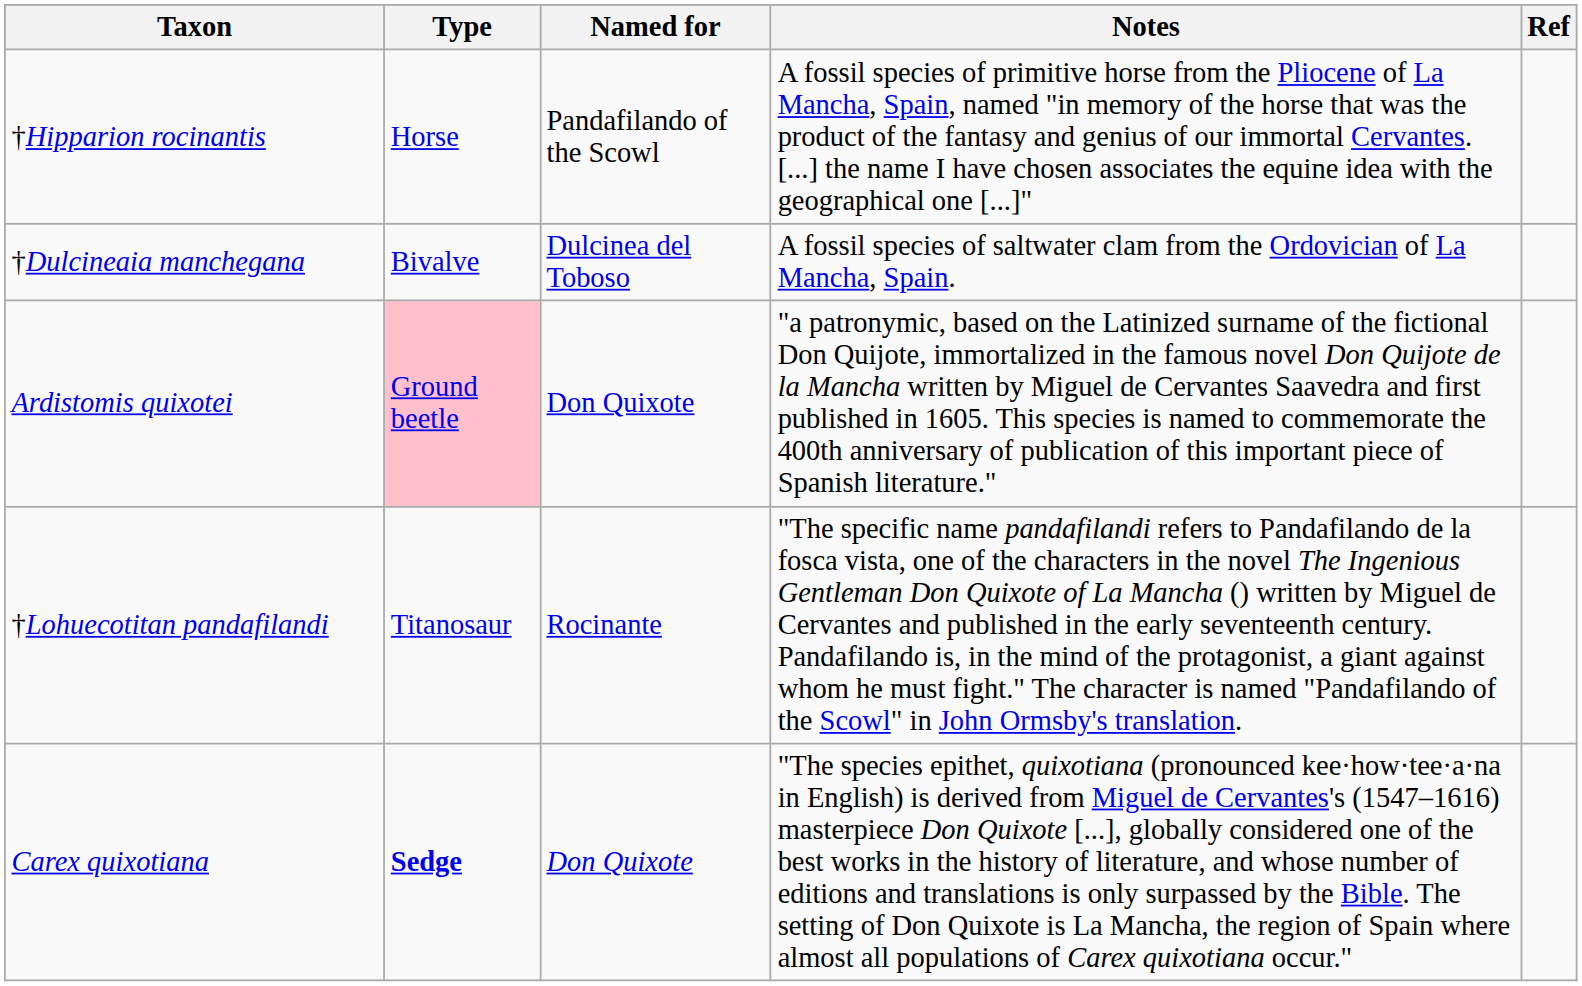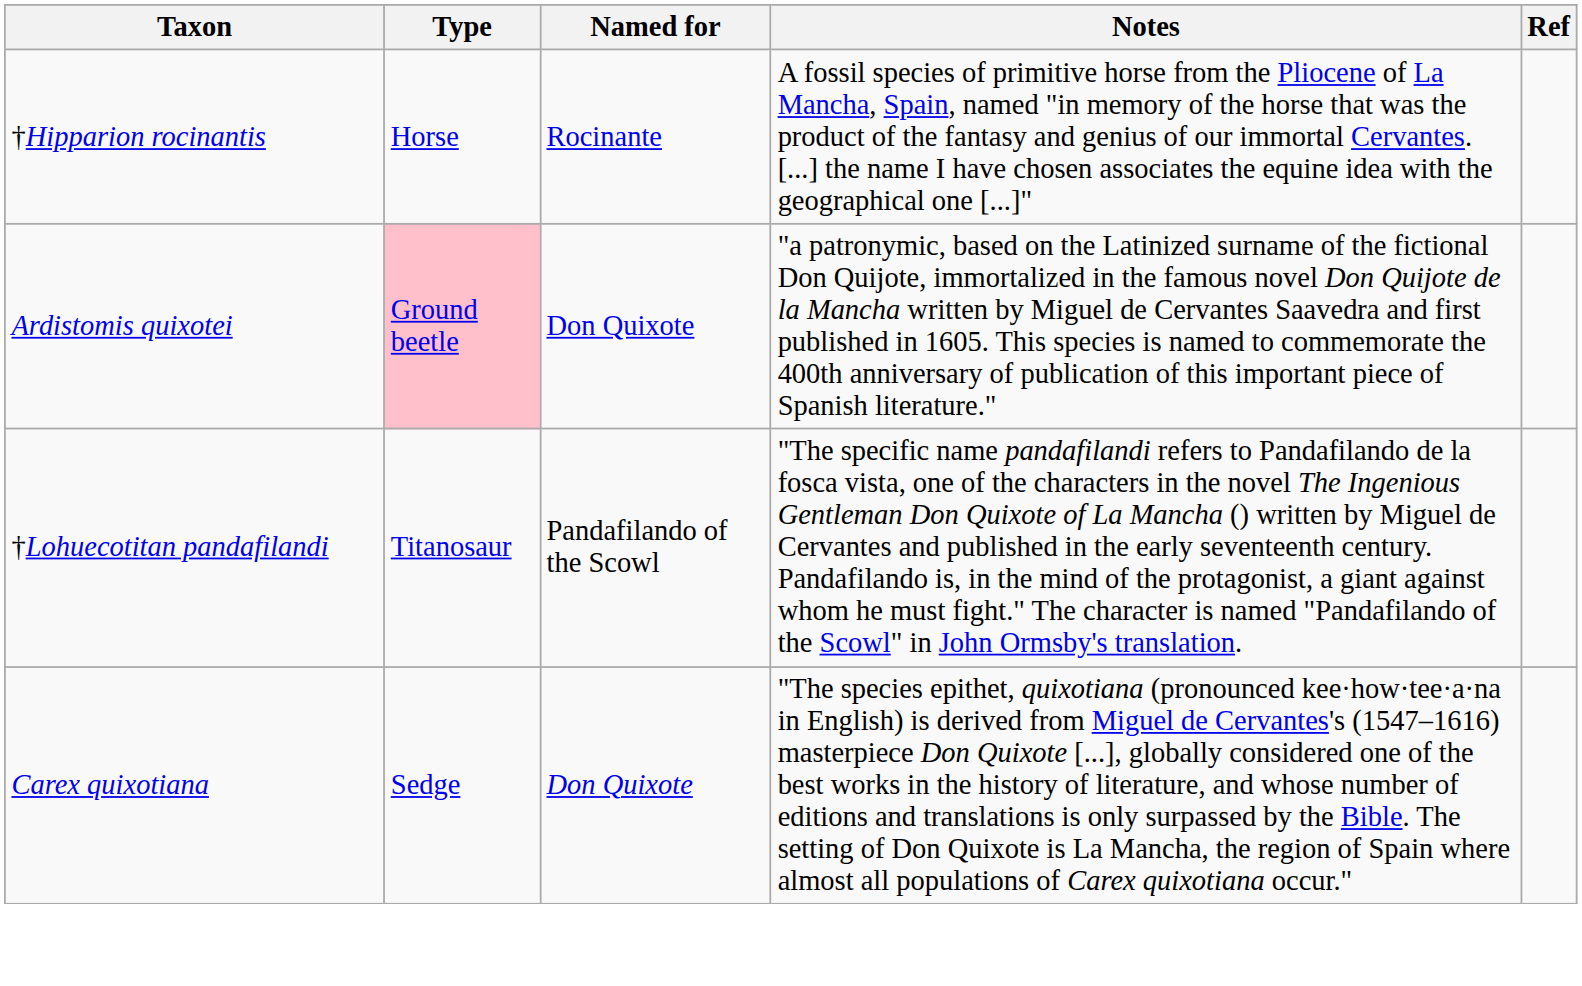 <table class="wikitable sortable" width="100%">
 <tr>
 <th style="width:25%;">Taxon</th>
 <th style="width:10%;">Type</th>
 <th style="width:15%;">Named for</th>
 <th style="width:50%;">Notes</th>
 <th class="unsortable">Ref</th>
 </tr>
 <tr>
 <td>†<em><a href='#'>Hipparion rocinantis</a></em> </td>
 <td><a href='#'>Horse</a></td>
-<td>Pandafilando of the Scowl</td>
+<td><a href='#'>Rocinante</a></td>
 <td>A fossil species of primitive horse from the <a href='#'>Pliocene</a> of <a href='#'>La Mancha</a>, <a href='#'>Spain</a>, named "in memory of the horse that was the product of the fantasy and genius of our immortal <a href='#'>Cervantes</a>. [...] the name I have chosen associates the equine idea with the geographical one [...]"</td>
-<td></td>
-</tr>
-<tr>
-<td>†<em><a href='#'>Dulcineaia manchegana</a></em> </td>
-<td><a href='#'>Bivalve</a></td>
-<td><a href='#'>Dulcinea del Toboso</a></td>
-<td>A fossil species of saltwater clam from the <a href='#'>Ordovician</a> of <a href='#'>La Mancha</a>, <a href='#'>Spain</a>.</td>
 <td></td>
 </tr>
 <tr>
 <td><em><a href='#'>Ardistomis quixotei</a></em> </td>
 <td style="background: pink;"><a href='#'>Ground beetle</a></td>
 <td><a href='#'>Don Quixote</a></td>
 <td>"a patronymic, based on the Latinized surname of the fictional Don Quijote, immortalized in the famous novel <em>Don Quijote de la Mancha</em> written by Miguel de Cervantes Saavedra and first published in 1605. This species is named to commemorate the 400th anniversary of publication of this important piece of Spanish literature."</td>
 <td></td>
 </tr>
 <tr>
 <td>†<em><a href='#'>Lohuecotitan pandafilandi</a></em> </td>
 <td><a href='#'>Titanosaur</a></td>
-<td><a href='#'>Rocinante</a></td>
+<td>Pandafilando of the Scowl</td>
 <td>"The specific name <em>pandafilandi</em> refers to Pandafilando de la fosca vista, one of the characters in the novel <em>The Ingenious Gentleman Don Quixote of La Mancha</em> () written by Miguel de Cervantes and published in the early seventeenth century. Pandafilando is, in the mind of the protagonist, a giant against whom he must fight." The character is named "Pandafilando of the <a href='#'>Scowl</a>" in <a href='#'>John Ormsby's translation</a>.</td>
 <td></td>
 </tr>
 <tr>
 <td><em><a href='#'>Carex quixotiana</a></em> </td>
-<td><strong><a href='#'>Sedge</a></strong></td>
+<td><a href='#'>Sedge</a></td>
 <td><em><a href='#'>Don Quixote</a></em></td>
 <td>"The species epithet, <em>quixotiana</em> (pronounced kee·how·tee·a·na in English) is derived from <a href='#'>Miguel de Cervantes</a>'s (1547–1616) masterpiece <em>Don Quixote</em> [...], globally considered one of the best works in the history of literature, and whose number of editions and translations is only surpassed by the <a href='#'>Bible</a>. The setting of Don Quixote is La Mancha, the region of Spain where almost all populations of <em>Carex quixotiana</em> occur."</td>
 <td></td>
 </tr>
 </table>
